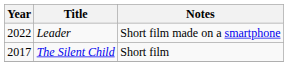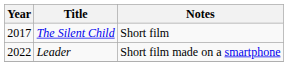 <table class="wikitable plainrowheaders sortable">
 <tr>
 <th scope="col">Year</th>
 <th scope="col">Title</th>
 <th class="unsortable">Notes</th>
 </tr>
 <tr>
+<td>2017</td>
+<td><em><a href='#'>The Silent Child</a></em></td>
+<td>Short film</td>
+</tr>
+<tr>
 <td>2022</td>
 <td><em>Leader</em></td>
 <td>Short film made on a <a href='#'>smartphone</a></td>
 </tr>
 <tr>
-<td>2017</td>
-<td><em><a href='#'>The Silent Child</a></em></td>
-<td>Short film</td>
-</tr>
-<tr>
 </tr>
 </table>
